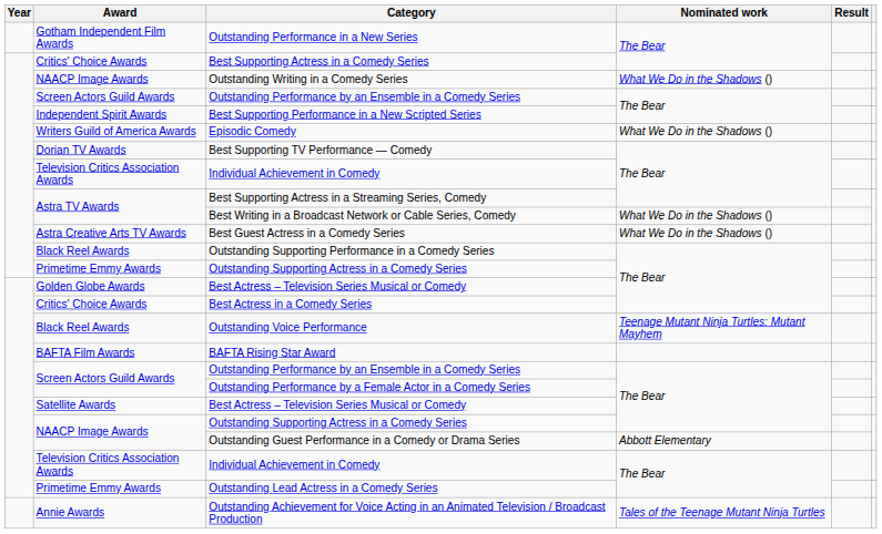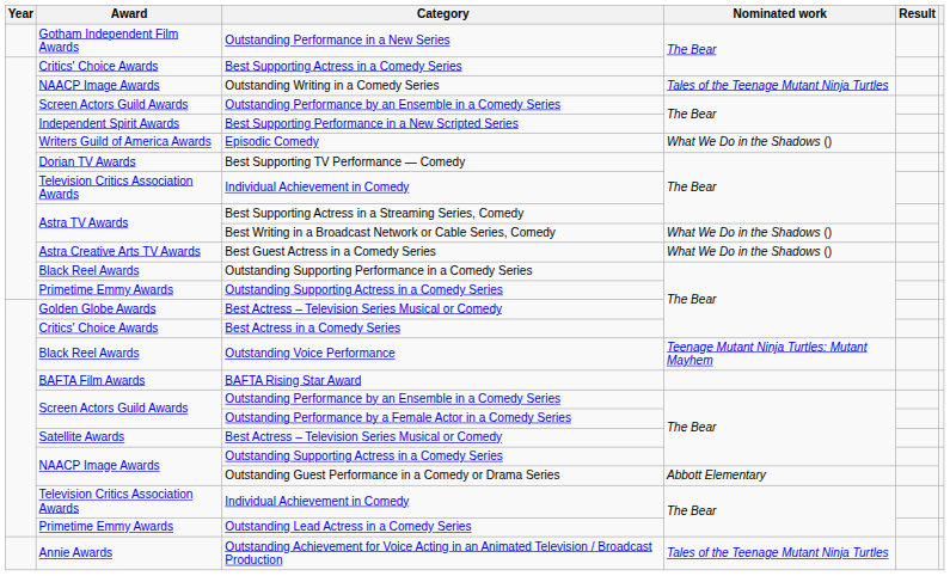 <table class="wikitable sortable plainrowheaders">
 <tr>
 <th scope="col">Year</th>
 <th scope="col">Award</th>
 <th scope="col">Category</th>
 <th scope="col">Nominated work</th>
 <th scope="col">Result</th>
 <th scope="col"></th>
 </tr>
 <tr>
 <td></td>
 <td><a href='#'>Gotham Independent Film Awards</a></td>
 <td><a href='#'>Outstanding Performance in a New Series</a></td>
 <td rowspan="2"><em><a href='#'>The Bear</a></em></td>
 <td></td>
 <td align="center"></td>
 </tr>
 <tr>
 <td rowspan="12"></td>
 <td><a href='#'>Critics' Choice Awards</a></td>
 <td><a href='#'>Best Supporting Actress in a Comedy Series</a></td>
 <td></td>
 <td align="center"></td>
 </tr>
 <tr>
 <td><a href='#'>NAACP Image Awards</a></td>
 <td>Outstanding Writing in a Comedy Series</td>
-<td><em><a href='#'>What We Do in the Shadows</a></em> ()</td>
+<td><em><a href='#'> Tales of the Teenage Mutant Ninja Turtles</a></em> </td>
 <td></td>
 <td align="center"></td>
 </tr>
 <tr>
 <td><a href='#'>Screen Actors Guild Awards</a></td>
 <td><a href='#'>Outstanding Performance by an Ensemble in a Comedy Series</a></td>
 <td rowspan="2"><em>The Bear</em></td>
 <td></td>
 <td align="center"></td>
 </tr>
 <tr>
 <td><a href='#'>Independent Spirit Awards</a></td>
 <td><a href='#'>Best Supporting Performance in a New Scripted Series</a></td>
 <td></td>
 <td align="center"></td>
 </tr>
 <tr>
 <td><a href='#'>Writers Guild of America Awards</a></td>
 <td><a href='#'>Episodic Comedy</a></td>
 <td><em>What We Do in the Shadows</em> ()</td>
 <td></td>
 <td align="center"></td>
 </tr>
 <tr>
 <td><a href='#'>Dorian TV Awards</a></td>
 <td>Best Supporting TV Performance — Comedy</td>
 <td rowspan="3"><em>The Bear</em></td>
 <td></td>
 <td align="center"></td>
 </tr>
 <tr>
 <td><a href='#'>Television Critics Association Awards</a></td>
 <td><a href='#'>Individual Achievement in Comedy</a></td>
 <td></td>
 <td align="center"></td>
 </tr>
 <tr>
 <td rowspan="2"><a href='#'>Astra TV Awards</a></td>
 <td>Best Supporting Actress in a Streaming Series, Comedy</td>
 <td></td>
 <td rowspan="3" align="center"></td>
 </tr>
 <tr>
 <td>Best Writing in a Broadcast Network or Cable Series, Comedy</td>
 <td><em>What We Do in the Shadows</em> ()</td>
 <td></td>
 </tr>
 <tr>
 <td><a href='#'>Astra Creative Arts TV Awards</a></td>
 <td>Best Guest Actress in a Comedy Series</td>
 <td><em>What We Do in the Shadows</em> ()</td>
 <td></td>
 </tr>
 <tr>
 <td><a href='#'>Black Reel Awards</a></td>
 <td>Outstanding Supporting Performance in a Comedy Series</td>
 <td rowspan="4"><em>The Bear</em></td>
 <td></td>
 <td align="center"></td>
 </tr>
 <tr>
 <td><a href='#'>Primetime Emmy Awards</a></td>
 <td><a href='#'>Outstanding Supporting Actress in a Comedy Series</a></td>
 <td></td>
 <td align="center"></td>
 </tr>
 <tr>
 <td rowspan="11"></td>
 <td><a href='#'>Golden Globe Awards</a></td>
 <td><a href='#'>Best Actress – Television Series Musical or Comedy</a></td>
 <td></td>
 <td align="center"></td>
 </tr>
 <tr>
 <td><a href='#'>Critics' Choice Awards</a></td>
 <td><a href='#'>Best Actress in a Comedy Series</a></td>
 <td></td>
 <td align="center"></td>
 </tr>
 <tr>
 <td><a href='#'>Black Reel Awards</a></td>
 <td><a href='#'>Outstanding Voice Performance</a></td>
 <td><em><a href='#'>Teenage Mutant Ninja Turtles: Mutant Mayhem</a></em></td>
 <td></td>
 <td align="center"></td>
 </tr>
 <tr>
 <td><a href='#'>BAFTA Film Awards</a></td>
 <td><a href='#'>BAFTA Rising Star Award</a></td>
 <td></td>
 <td></td>
 <td align="center"></td>
 </tr>
 <tr>
 <td rowspan="2"><a href='#'>Screen Actors Guild Awards</a></td>
 <td><a href='#'>Outstanding Performance by an Ensemble in a Comedy Series</a></td>
 <td rowspan="4"><em>The Bear</em></td>
 <td></td>
 <td rowspan="2" align="center"></td>
 </tr>
 <tr>
 <td><a href='#'>Outstanding Performance by a Female Actor in a Comedy Series</a></td>
 <td></td>
 </tr>
 <tr>
 <td><a href='#'>Satellite Awards</a></td>
 <td><a href='#'>Best Actress – Television Series Musical or Comedy</a></td>
 <td></td>
 <td align="center"></td>
 </tr>
 <tr>
 <td rowspan="2"><a href='#'>NAACP Image Awards</a></td>
 <td><a href='#'>Outstanding Supporting Actress in a Comedy Series</a></td>
 <td></td>
 <td rowspan="2" align="center"></td>
 </tr>
 <tr>
 <td>Outstanding Guest Performance in a Comedy or Drama Series</td>
 <td><em>Abbott Elementary</em></td>
 <td></td>
 </tr>
 <tr>
 <td><a href='#'>Television Critics Association Awards</a></td>
 <td><a href='#'>Individual Achievement in Comedy</a></td>
 <td rowspan="2"><em>The Bear</em></td>
 <td></td>
 <td align="center"></td>
 </tr>
 <tr>
 <td><a href='#'>Primetime Emmy Awards</a></td>
 <td><a href='#'>Outstanding Lead Actress in a Comedy Series</a></td>
 <td></td>
 <td align="center"></td>
 </tr>
 <tr>
 <td></td>
 <td><a href='#'>Annie Awards</a></td>
 <td><a href='#'>Outstanding Achievement for Voice Acting in an Animated Television / Broadcast Production</a></td>
 <td><em><a href='#'> Tales of the Teenage Mutant Ninja Turtles</a></em> </td>
 <td></td>
 <td align="center"></td>
 </tr>
 </table>
